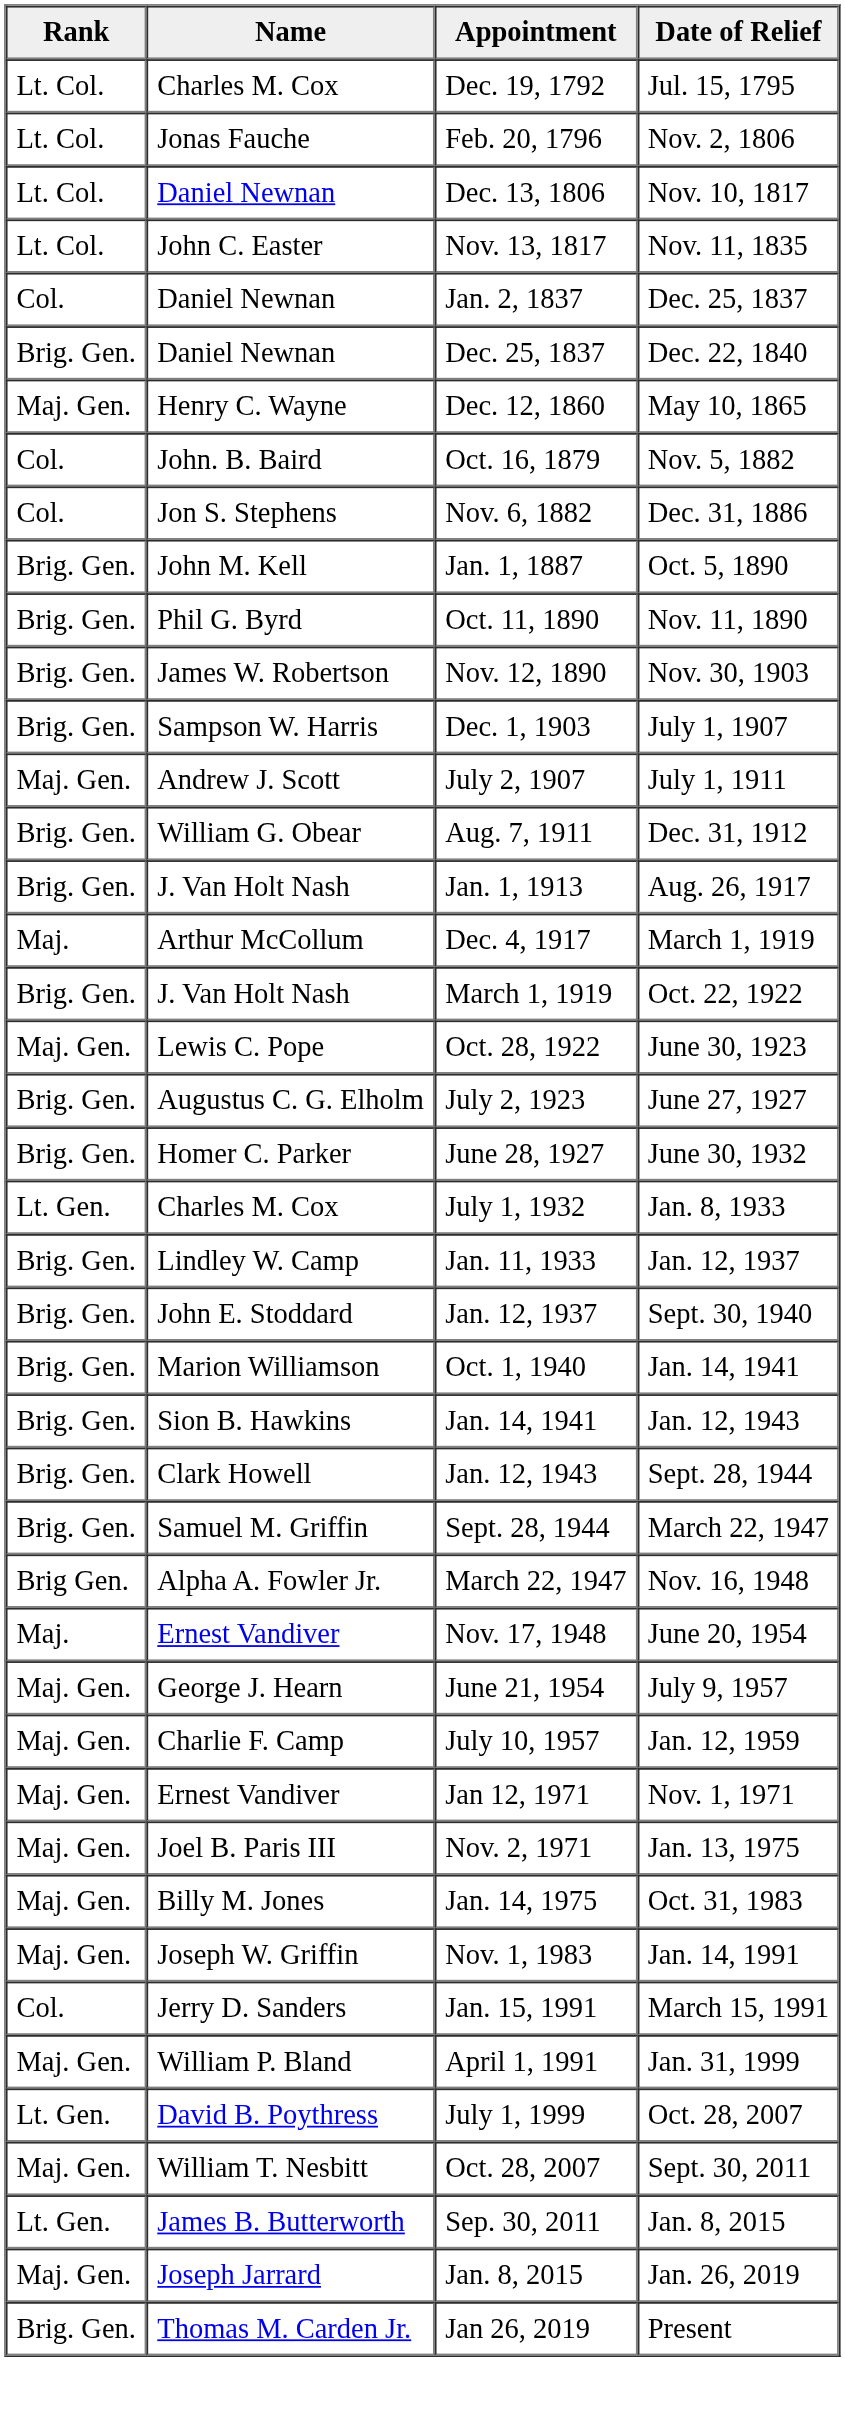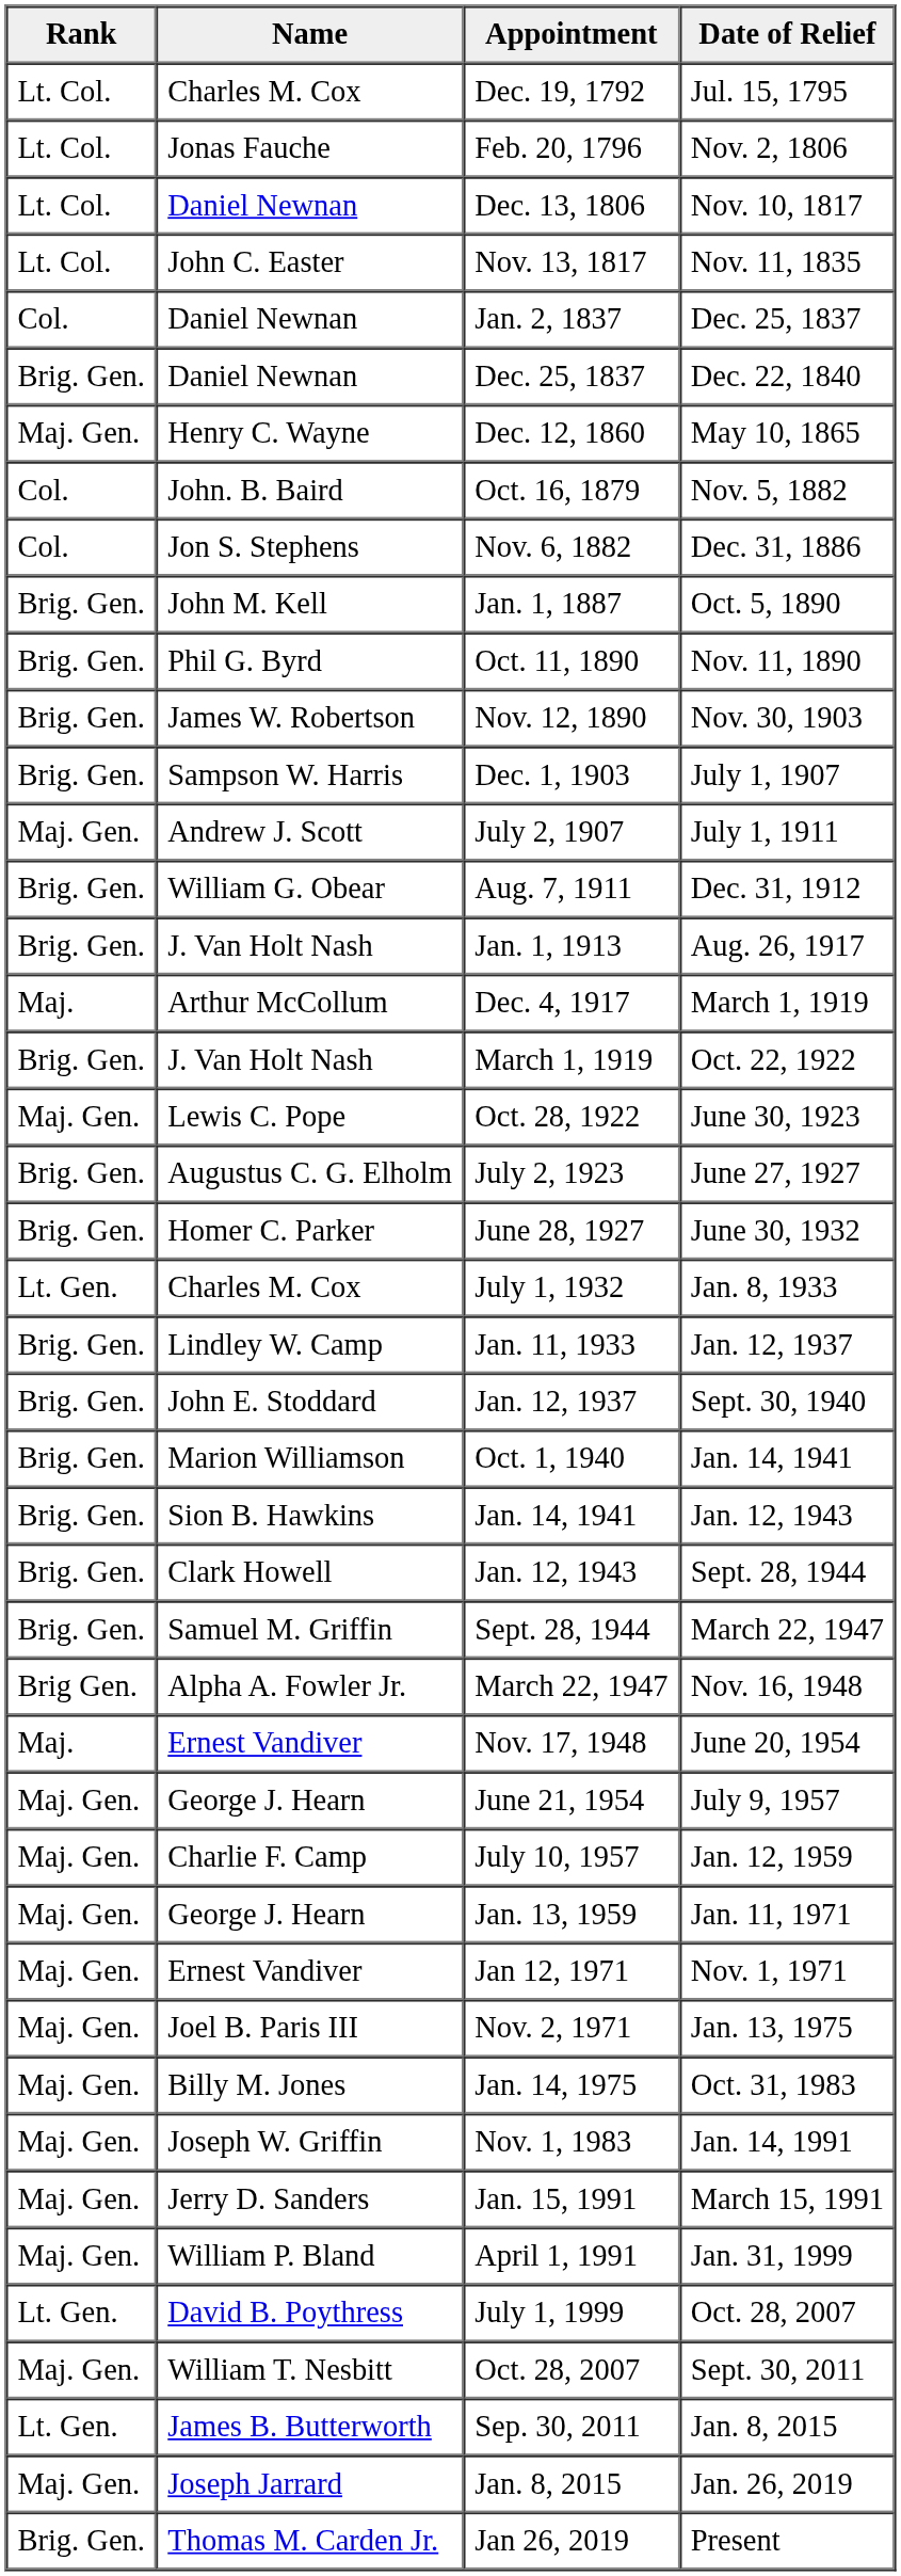 <table border="1" cellpadding="5" cellspacing="0">
 <tr>
 <th scope="col" style="background:#efefef;">Rank</th>
 <th scope="col" style="background:#efefef;">Name</th>
 <th scope="col" style="background:#efefef;">Appointment</th>
 <th scope="col" style="background:#efefef;">Date of Relief</th>
 </tr>
 <tr>
 <td>Lt. Col.</td>
 <td>Charles M. Cox</td>
 <td>Dec. 19, 1792</td>
 <td>Jul. 15, 1795</td>
 </tr>
 <tr>
 <td>Lt. Col.</td>
 <td>Jonas Fauche</td>
 <td>Feb. 20, 1796</td>
 <td>Nov. 2, 1806</td>
 </tr>
 <tr>
 <td>Lt. Col.</td>
 <td><a href='#'>Daniel Newnan</a></td>
 <td>Dec. 13, 1806</td>
 <td>Nov. 10, 1817</td>
 </tr>
 <tr>
 <td>Lt. Col.</td>
 <td>John C. Easter</td>
 <td>Nov. 13, 1817</td>
 <td>Nov. 11, 1835</td>
 </tr>
 <tr>
 <td>Col.</td>
 <td>Daniel Newnan</td>
 <td>Jan. 2, 1837</td>
 <td>Dec. 25, 1837</td>
 </tr>
 <tr>
 <td>Brig. Gen.</td>
 <td>Daniel Newnan</td>
 <td>Dec. 25, 1837</td>
 <td>Dec. 22, 1840</td>
 </tr>
 <tr>
 <td>Maj. Gen.</td>
 <td>Henry C. Wayne</td>
 <td>Dec. 12, 1860</td>
 <td>May 10, 1865</td>
 </tr>
 <tr>
 <td>Col.</td>
 <td>John. B. Baird</td>
 <td>Oct. 16, 1879</td>
 <td>Nov. 5, 1882</td>
 </tr>
 <tr>
 <td>Col.</td>
 <td>Jon S. Stephens</td>
 <td>Nov. 6, 1882</td>
 <td>Dec. 31, 1886</td>
 </tr>
 <tr>
 <td>Brig. Gen.</td>
 <td>John M. Kell</td>
 <td>Jan. 1, 1887</td>
 <td>Oct. 5, 1890</td>
 </tr>
 <tr>
 <td>Brig. Gen.</td>
 <td>Phil G. Byrd</td>
 <td>Oct. 11, 1890</td>
 <td>Nov. 11, 1890</td>
 </tr>
 <tr>
 <td>Brig. Gen.</td>
 <td>James W. Robertson</td>
 <td>Nov. 12, 1890</td>
 <td>Nov. 30, 1903</td>
 </tr>
 <tr>
 <td>Brig. Gen.</td>
 <td>Sampson W. Harris</td>
 <td>Dec. 1, 1903</td>
 <td>July 1, 1907</td>
 </tr>
 <tr>
 <td>Maj. Gen.</td>
 <td>Andrew J. Scott</td>
 <td>July 2, 1907</td>
 <td>July 1, 1911</td>
 </tr>
 <tr>
 <td>Brig. Gen.</td>
 <td>William G. Obear</td>
 <td>Aug. 7, 1911</td>
 <td>Dec. 31, 1912</td>
 </tr>
 <tr>
 <td>Brig. Gen.</td>
 <td>J. Van Holt Nash</td>
 <td>Jan. 1, 1913</td>
 <td>Aug. 26, 1917</td>
 </tr>
 <tr>
 <td>Maj.</td>
 <td>Arthur McCollum</td>
 <td>Dec. 4, 1917</td>
 <td>March 1, 1919</td>
 </tr>
 <tr>
 <td>Brig. Gen.</td>
 <td>J. Van Holt Nash</td>
 <td>March 1, 1919</td>
 <td>Oct. 22, 1922</td>
 </tr>
 <tr>
 <td>Maj. Gen.</td>
 <td>Lewis C. Pope</td>
 <td>Oct. 28, 1922</td>
 <td>June 30, 1923</td>
 </tr>
 <tr>
 <td>Brig. Gen.</td>
 <td>Augustus C. G. Elholm</td>
 <td>July 2, 1923</td>
 <td>June 27, 1927</td>
 </tr>
 <tr>
 <td>Brig. Gen.</td>
 <td>Homer C. Parker</td>
 <td>June 28, 1927</td>
 <td>June 30, 1932</td>
 </tr>
 <tr>
 <td>Lt. Gen.</td>
 <td>Charles M. Cox</td>
 <td>July 1, 1932</td>
 <td>Jan. 8, 1933</td>
 </tr>
 <tr>
 <td>Brig. Gen.</td>
 <td>Lindley W. Camp</td>
 <td>Jan. 11, 1933</td>
 <td>Jan. 12, 1937</td>
 </tr>
 <tr>
 <td>Brig. Gen.</td>
 <td>John E. Stoddard</td>
 <td>Jan. 12, 1937</td>
 <td>Sept. 30, 1940</td>
 </tr>
 <tr>
 <td>Brig. Gen.</td>
 <td>Marion Williamson</td>
 <td>Oct. 1, 1940</td>
 <td>Jan. 14, 1941</td>
 </tr>
 <tr>
 <td>Brig. Gen.</td>
 <td>Sion B. Hawkins</td>
 <td>Jan. 14, 1941</td>
 <td>Jan. 12, 1943</td>
 </tr>
 <tr>
 <td>Brig. Gen.</td>
 <td>Clark Howell</td>
 <td>Jan. 12, 1943</td>
 <td>Sept. 28, 1944</td>
 </tr>
 <tr>
 <td>Brig. Gen.</td>
 <td>Samuel M. Griffin</td>
 <td>Sept. 28, 1944</td>
 <td>March 22, 1947</td>
 </tr>
 <tr>
 <td>Brig Gen.</td>
 <td>Alpha A. Fowler Jr.</td>
 <td>March 22, 1947</td>
 <td>Nov. 16, 1948</td>
 </tr>
 <tr>
 <td>Maj.</td>
 <td><a href='#'>Ernest Vandiver</a></td>
 <td>Nov. 17, 1948</td>
 <td>June 20, 1954</td>
 </tr>
 <tr>
 <td>Maj. Gen.</td>
 <td>George J. Hearn</td>
 <td>June 21, 1954</td>
 <td>July 9, 1957</td>
 </tr>
 <tr>
 <td>Maj. Gen.</td>
 <td>Charlie F. Camp</td>
 <td>July 10, 1957</td>
 <td>Jan. 12, 1959</td>
 </tr>
 <tr>
 <td>Maj. Gen.</td>
+<td>George J. Hearn</td>
+<td>Jan. 13, 1959</td>
+<td>Jan. 11, 1971</td>
+</tr>
+<tr>
+<td>Maj. Gen.</td>
 <td>Ernest Vandiver</td>
 <td>Jan 12, 1971</td>
 <td>Nov. 1, 1971</td>
 </tr>
 <tr>
 <td>Maj. Gen.</td>
 <td>Joel B. Paris III</td>
 <td>Nov. 2, 1971</td>
 <td>Jan. 13, 1975</td>
 </tr>
 <tr>
 <td>Maj. Gen.</td>
 <td>Billy M. Jones</td>
 <td>Jan. 14, 1975</td>
 <td>Oct. 31, 1983</td>
 </tr>
 <tr>
 <td>Maj. Gen.</td>
 <td>Joseph W. Griffin</td>
 <td>Nov. 1, 1983</td>
 <td>Jan. 14, 1991</td>
 </tr>
 <tr>
-<td>Col.</td>
+<td>Maj. Gen.</td>
 <td>Jerry D. Sanders</td>
 <td>Jan. 15, 1991</td>
 <td>March 15, 1991</td>
 </tr>
 <tr>
 <td>Maj. Gen.</td>
 <td>William P. Bland</td>
 <td>April 1, 1991</td>
 <td>Jan. 31, 1999</td>
 </tr>
 <tr>
 <td>Lt. Gen.</td>
 <td><a href='#'>David B. Poythress</a></td>
 <td>July 1, 1999</td>
 <td>Oct. 28, 2007</td>
 </tr>
 <tr>
 <td>Maj. Gen.</td>
 <td>William T. Nesbitt</td>
 <td>Oct. 28, 2007</td>
 <td>Sept. 30, 2011</td>
 </tr>
 <tr>
 <td>Lt. Gen.</td>
 <td><a href='#'>James B. Butterworth</a></td>
 <td>Sep. 30, 2011</td>
 <td>Jan. 8, 2015</td>
 </tr>
 <tr>
 <td>Maj. Gen.</td>
 <td><a href='#'>Joseph Jarrard</a></td>
 <td>Jan. 8, 2015</td>
 <td>Jan. 26, 2019</td>
 </tr>
 <tr>
 <td>Brig. Gen.</td>
 <td><a href='#'>Thomas M. Carden Jr.</a></td>
 <td>Jan 26, 2019</td>
 <td>Present</td>
 </tr>
 </table>
